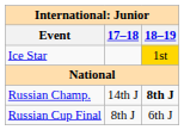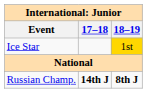 <table class="wikitable" style="text-align:center">
 <tr>
 <th style="background-color: #ffdead; " colspan=3 align=center>International: Junior</th>
 </tr>
 <tr>
 <th>Event</th>
 <th><a href='#'>17–18</a></th>
 <th><a href='#'>18–19</a></th>
 </tr>
 <tr>
 <td align=left><a href='#'>Ice Star</a></td>
 <td></td>
 <td bgcolor=gold>1st</td>
 </tr>
 <tr>
 <th colspan="3" style="background-color: #ffdead; " align="center">National</th>
 </tr>
 <tr>
 <td align=left><a href='#'>Russian Champ.</a></td>
-<td>14th J</td>
+<td><strong>14th J</strong></td>
 <td><strong>8th J</strong></td>
 </tr>
-<tr>
-<td align=left><a href='#'>Russian Cup Final</a></td>
-<td>8th J</td>
-<td>6th J</td>
-</tr>
 </table>
